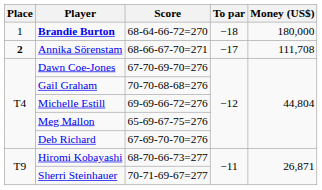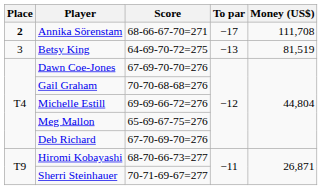 <table class="wikitable">
 <tr>
 <th>Place</th>
 <th>Player</th>
 <th>Score</th>
 <th>To par</th>
 <th>Money (US$)</th>
 </tr>
 <tr>
-<td align=center>1</td>
-<td> <strong><a href='#'>Brandie Burton</a></strong></td>
-<td>68-64-66-72=270</td>
-<td align=center>−18</td>
-<td align=right>180,000</td>
-</tr>
-<tr>
 <td align=center><strong>2</strong></td>
 <td> <a href='#'>Annika Sörenstam</a></td>
 <td>68-66-67-70=271</td>
 <td align=center>−17</td>
 <td align=right>111,708</td>
 </tr>
 <tr>
+<td align=center>3</td>
+<td> <a href='#'>Betsy King</a></td>
+<td>64-69-70-72=275</td>
+<td align=center>−13</td>
+<td align=right>81,519</td>
+</tr>
+<tr>
 <td rowspan="5" align=center>T4</td>
 <td> <a href='#'>Dawn Coe-Jones</a></td>
-<td>67-70-69-70=276</td>
+<td>67-69-70-70=276</td>
 <td rowspan="5" align=center>−12</td>
 <td rowspan="5" align=right>44,804</td>
 </tr>
 <tr>
 <td> <a href='#'>Gail Graham</a></td>
 <td>70-70-68-68=276</td>
 </tr>
 <tr>
 <td> <a href='#'>Michelle Estill</a></td>
 <td>69-69-66-72=276</td>
 </tr>
 <tr>
 <td> <a href='#'>Meg Mallon</a></td>
 <td>65-69-67-75=276</td>
 </tr>
 <tr>
 <td> <a href='#'>Deb Richard</a></td>
-<td>67-69-70-70=276</td>
+<td>67-70-69-70=276</td>
 </tr>
 <tr>
 <td rowspan="2" align=center>T9</td>
 <td> <a href='#'>Hiromi Kobayashi</a></td>
 <td>68-70-66-73=277</td>
 <td rowspan="2" align=center>−11</td>
 <td rowspan="2" align=right>26,871</td>
 </tr>
 <tr>
 <td> <a href='#'>Sherri Steinhauer</a></td>
 <td>70-71-69-67=277</td>
 </tr>
 </table>
